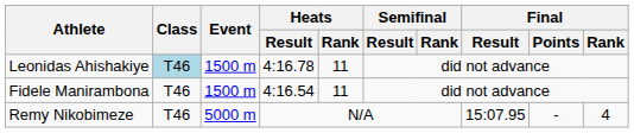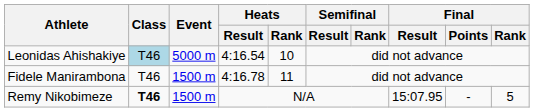 <table class=wikitable style="font-size:90%">
 <tr>
 <th rowspan="2">Athlete</th>
 <th rowspan="2">Class</th>
 <th rowspan="2">Event</th>
 <th colspan="2">Heats</th>
 <th colspan="2">Semifinal</th>
 <th colspan="3">Final</th>
 </tr>
 <tr>
 <th>Result</th>
 <th>Rank</th>
 <th>Result</th>
 <th>Rank</th>
 <th>Result</th>
 <th>Points</th>
 <th>Rank</th>
 </tr>
 <tr>
 <td>Leonidas Ahishakiye</td>
 <td align="center" style="background: lightblue;">T46</td>
+<td><a href='#'>5000 m</a></td>
+<td align="center">4:16.54</td>
+<td align="center">10</td>
+<td align="center" colspan="5">did not advance</td>
+</tr>
+<tr>
+<td>Fidele Manirambona</td>
+<td align="center">T46</td>
 <td><a href='#'>1500 m</a></td>
 <td align="center">4:16.78</td>
 <td align="center">11</td>
 <td align="center" colspan="5">did not advance</td>
 </tr>
 <tr>
-<td>Fidele Manirambona</td>
-<td align="center">T46</td>
+<td>Remy Nikobimeze</td>
+<td align="center"><strong>T46</strong></td>
 <td><a href='#'>1500 m</a></td>
-<td align="center">4:16.54</td>
-<td align="center">11</td>
-<td align="center" colspan="5">did not advance</td>
-</tr>
-<tr>
-<td>Remy Nikobimeze</td>
-<td align="center">T46</td>
-<td><a href='#'>5000 m</a></td>
 <td align="center" colspan="4">N/A</td>
 <td align="center">15:07.95</td>
 <td align="center">-</td>
-<td align="center">4</td>
+<td align="center">5</td>
 </tr>
 </table>
